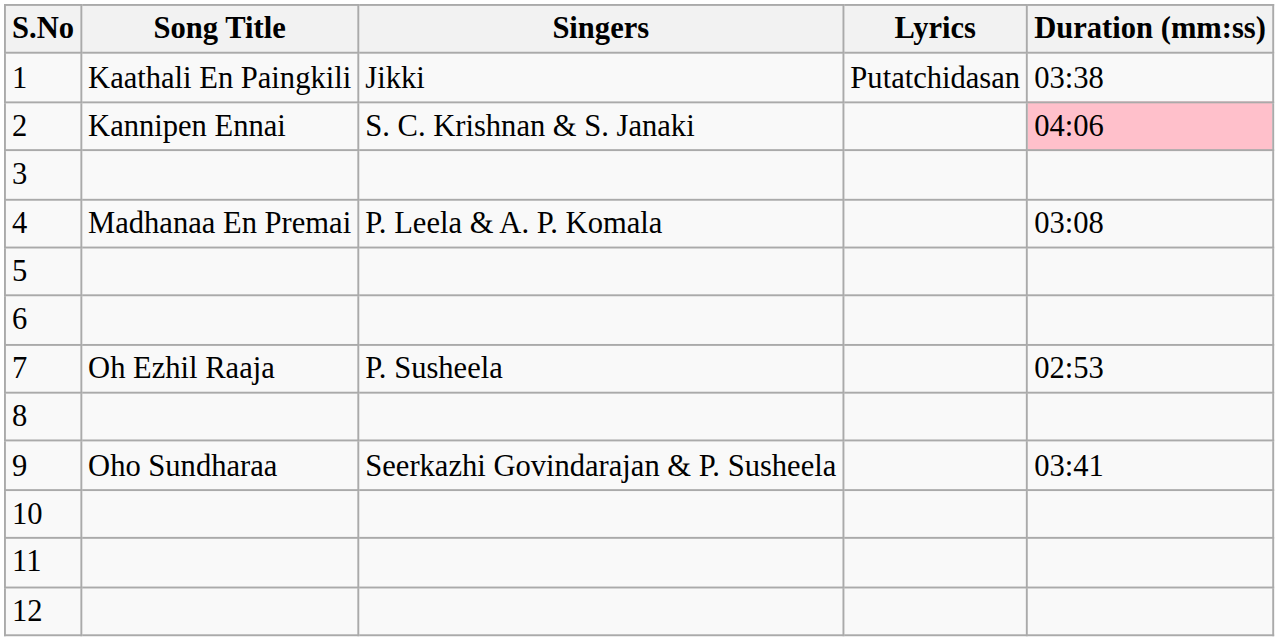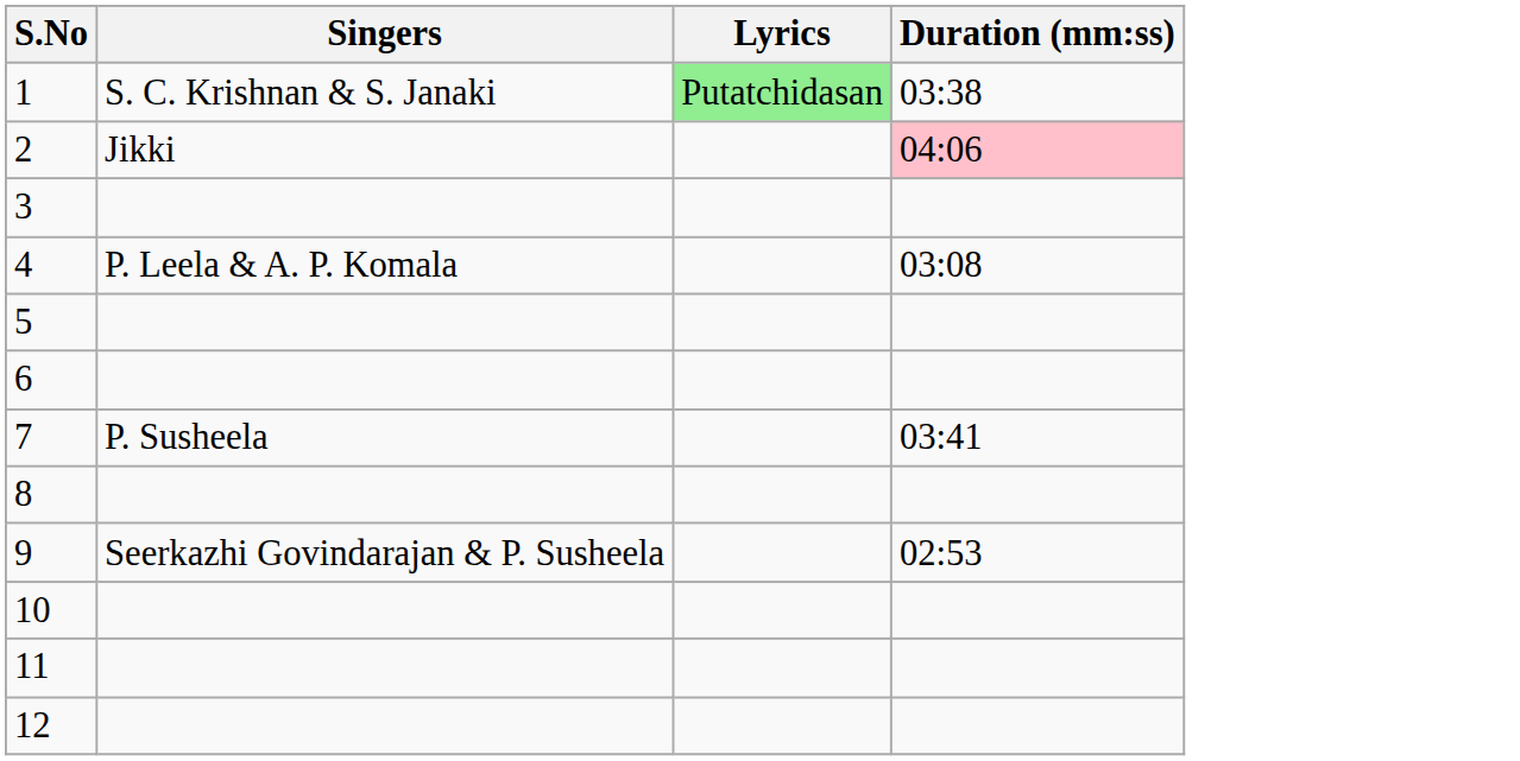 <table class="wikitable">
 <tr>
 <th>S.No</th>
-<th>Song Title</th>
 <th>Singers</th>
 <th>Lyrics</th>
 <th>Duration (mm:ss)</th>
 </tr>
 <tr>
 <td>1</td>
-<td>Kaathali En Paingkili</td>
-<td>Jikki</td>
-<td>Putatchidasan</td>
+<td>S. C. Krishnan & S. Janaki</td>
+<td style="background: lightgreen;">Putatchidasan</td>
 <td>03:38</td>
 </tr>
 <tr>
 <td>2</td>
-<td>Kannipen Ennai</td>
-<td>S. C. Krishnan & S. Janaki</td>
+<td>Jikki</td>
 <td></td>
 <td style="background: pink;">04:06</td>
 </tr>
 <tr>
 <td>3</td>
 <td></td>
 <td></td>
 <td></td>
-<td></td>
 </tr>
 <tr>
 <td>4</td>
-<td>Madhanaa En Premai</td>
 <td>P. Leela & A. P. Komala</td>
 <td></td>
 <td>03:08</td>
 </tr>
 <tr>
 <td>5</td>
 <td></td>
 <td></td>
 <td></td>
-<td></td>
 </tr>
 <tr>
 <td>6</td>
 <td></td>
 <td></td>
 <td></td>
-<td></td>
 </tr>
 <tr>
 <td>7</td>
-<td>Oh Ezhil Raaja</td>
 <td>P. Susheela</td>
 <td></td>
-<td>02:53</td>
+<td>03:41</td>
 </tr>
 <tr>
 <td>8</td>
 <td></td>
 <td></td>
 <td></td>
-<td></td>
 </tr>
 <tr>
 <td>9</td>
-<td>Oho Sundharaa</td>
 <td>Seerkazhi Govindarajan & P. Susheela</td>
 <td></td>
-<td>03:41</td>
+<td>02:53</td>
 </tr>
 <tr>
 <td>10</td>
-<td></td>
 <td></td>
 <td></td>
 <td></td>
 </tr>
 <tr>
 <td>11</td>
 <td></td>
 <td></td>
 <td></td>
-<td></td>
 </tr>
 <tr>
 <td>12</td>
 <td></td>
 <td></td>
 <td></td>
-<td></td>
 </tr>
 </table>
